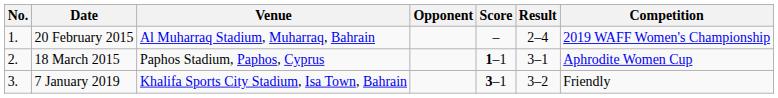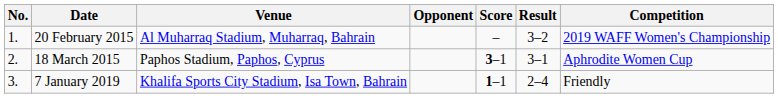 <table class="wikitable">
 <tr>
 <th>No.</th>
 <th>Date</th>
 <th>Venue</th>
 <th>Opponent</th>
 <th>Score</th>
 <th>Result</th>
 <th>Competition</th>
 </tr>
 <tr>
 <td>1.</td>
 <td>20 February 2015</td>
 <td><a href='#'>Al Muharraq Stadium</a>, <a href='#'>Muharraq</a>, <a href='#'>Bahrain</a></td>
 <td></td>
 <td align=center>–</td>
-<td align=center>2–4</td>
+<td align=center>3–2</td>
 <td><a href='#'>2019 WAFF Women's Championship</a></td>
 </tr>
 <tr>
 <td>2.</td>
 <td>18 March 2015</td>
 <td>Paphos Stadium, <a href='#'>Paphos</a>, <a href='#'>Cyprus</a></td>
 <td></td>
-<td align=center><strong>1</strong>–1</td>
+<td align=center><strong>3</strong>–1</td>
 <td align=center>3–1</td>
 <td><a href='#'>Aphrodite Women Cup</a></td>
 </tr>
 <tr>
 <td>3.</td>
 <td>7 January 2019</td>
 <td><a href='#'>Khalifa Sports City Stadium</a>, <a href='#'>Isa Town</a>, <a href='#'>Bahrain</a></td>
 <td></td>
-<td align=center><strong>3</strong>–1</td>
-<td align=center>3–2</td>
+<td align=center><strong>1</strong>–1</td>
+<td align=center>2–4</td>
 <td>Friendly</td>
 </tr>
 </table>
